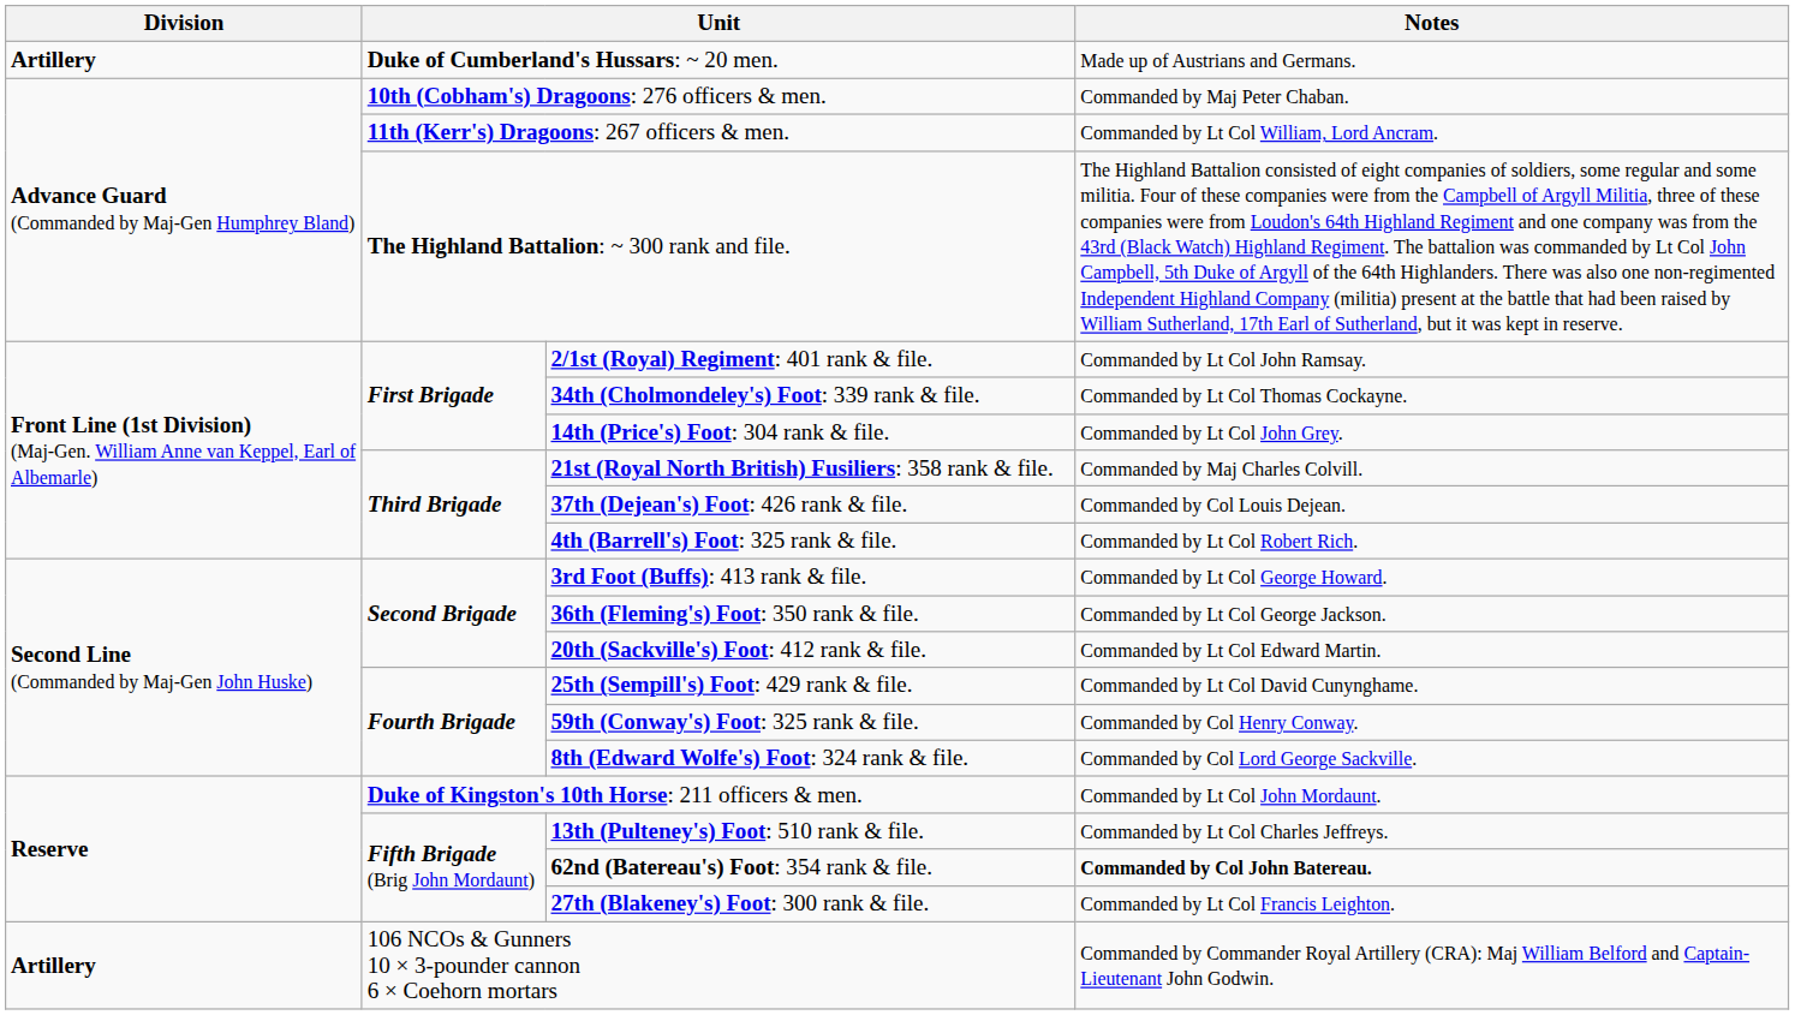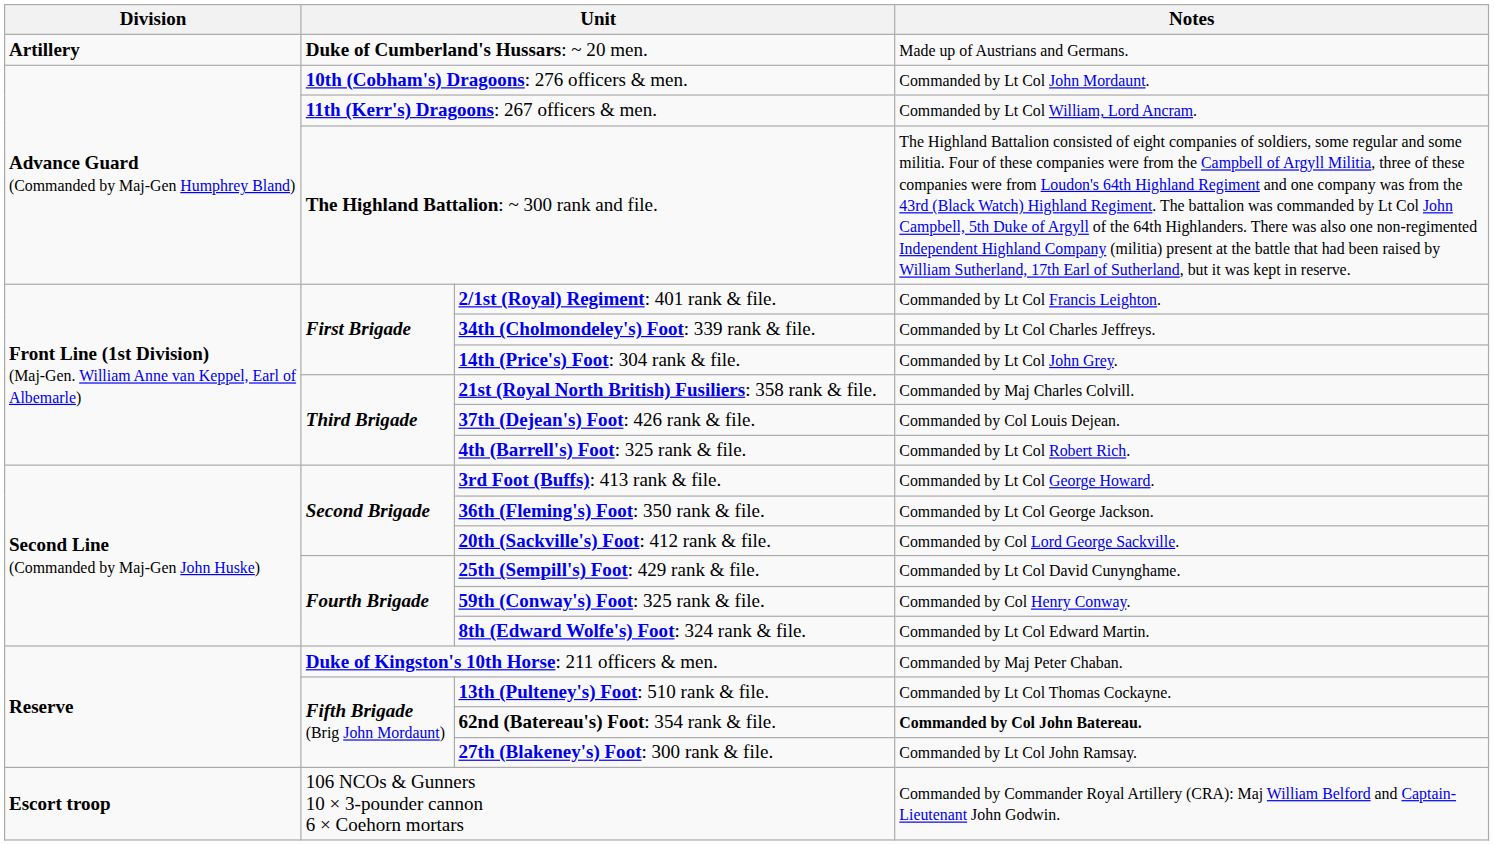 <table class="wikitable">
 <tr>
 <th width=20%>Division</th>
 <th width=40% colspan=2>Unit</th>
 <th>Notes</th>
 </tr>
 <tr>
 <td><strong>Artillery</strong></td>
 <td colspan=2><strong>Duke of Cumberland's Hussars</strong>: ~ 20 men.</td>
 <td><small>Made up of Austrians and Germans.</small></td>
 </tr>
 <tr>
 <td rowspan=3><strong>Advance Guard</strong> <br><small>(Commanded by Maj-Gen <a href='#'>Humphrey Bland</a>)</small></td>
 <td colspan=2><strong><a href='#'>10th (Cobham's) Dragoons</a></strong>: 276 officers & men.</td>
-<td><small>Commanded by Maj Peter Chaban.</small></td>
+<td><small>Commanded by Lt Col <a href='#'>John Mordaunt</a>.</small></td>
 </tr>
 <tr>
 <td colspan=2><strong><a href='#'>11th (Kerr's) Dragoons</a></strong>: 267 officers & men.</td>
 <td><small>Commanded by Lt Col <a href='#'>William, Lord Ancram</a>.</small></td>
 </tr>
 <tr>
 <td colspan=2><strong>The Highland Battalion</strong>: ~ 300 rank and file.</td>
 <td><small>The Highland Battalion consisted of eight companies of soldiers, some regular and some militia. Four of these companies were from the <a href='#'>Campbell of Argyll Militia</a>, three of these companies were from <a href='#'>Loudon's 64th Highland Regiment</a> and one company was from the <a href='#'>43rd (Black Watch) Highland Regiment</a>. The battalion was commanded by Lt Col <a href='#'>John Campbell, 5th Duke of Argyll</a> of the 64th Highlanders. There was also one non-regimented <a href='#'>Independent Highland Company</a> (militia) present at the battle that had been raised by <a href='#'>William Sutherland, 17th Earl of Sutherland</a>, but it was kept in reserve.</small></td>
 </tr>
 <tr>
 <td rowspan=6><strong>Front Line (1st Division)</strong><br><small>(Maj-Gen. <a href='#'>William Anne van Keppel, Earl of Albemarle</a>)</small></td>
 <td rowspan=3><strong><em>First Brigade</em></strong></td>
 <td><strong><a href='#'>2/1st (Royal) Regiment</a></strong>: 401 rank & file.</td>
-<td><small>Commanded by Lt Col John Ramsay.</small></td>
+<td><small>Commanded by Lt Col <a href='#'>Francis Leighton</a>.</small></td>
 </tr>
 <tr>
 <td><strong><a href='#'>34th (Cholmondeley's) Foot</a></strong>: 339 rank & file.</td>
-<td><small>Commanded by Lt Col Thomas Cockayne.</small></td>
+<td><small>Commanded by Lt Col Charles Jeffreys.</small></td>
 </tr>
 <tr>
 <td><strong><a href='#'>14th (Price's) Foot</a></strong>: 304 rank & file.</td>
 <td><small>Commanded by Lt Col <a href='#'>John Grey</a>.</small></td>
 </tr>
 <tr>
 <td rowspan=3><strong><em>Third Brigade</em></strong></td>
 <td><strong><a href='#'>21st (Royal North British) Fusiliers</a></strong>: 358 rank & file.</td>
 <td><small>Commanded by Maj Charles Colvill.</small></td>
 </tr>
 <tr>
 <td><strong><a href='#'>37th (Dejean's) Foot</a></strong>: 426 rank & file.</td>
 <td><small>Commanded by Col Louis Dejean.</small></td>
 </tr>
 <tr>
 <td><strong><a href='#'>4th (Barrell's) Foot</a></strong>: 325 rank & file.</td>
 <td><small>Commanded by Lt Col <a href='#'>Robert Rich</a>.</small></td>
 </tr>
 <tr>
 <td rowspan=6><strong>Second Line</strong><br><small>(Commanded by Maj-Gen <a href='#'>John Huske</a>)</small></td>
 <td rowspan=3><strong><em>Second Brigade</em></strong></td>
 <td><strong><a href='#'>3rd Foot (Buffs)</a></strong>: 413 rank & file.</td>
 <td><small>Commanded by Lt Col <a href='#'>George Howard</a>.</small></td>
 </tr>
 <tr>
 <td><strong><a href='#'>36th (Fleming's) Foot</a></strong>: 350 rank & file.</td>
 <td><small>Commanded by Lt Col George Jackson.</small></td>
 </tr>
 <tr>
 <td><strong><a href='#'>20th (Sackville's) Foot</a></strong>: 412 rank & file.</td>
-<td><small>Commanded by Lt Col Edward Martin.</small></td>
+<td><small>Commanded by Col <a href='#'>Lord George Sackville</a>.</small></td>
 </tr>
 <tr>
 <td rowspan=3><strong><em>Fourth Brigade</em></strong></td>
 <td><strong><a href='#'>25th (Sempill's) Foot</a></strong>: 429 rank & file.</td>
 <td><small>Commanded by Lt Col David Cunynghame.</small></td>
 </tr>
 <tr>
 <td><strong><a href='#'>59th (Conway's) Foot</a></strong>: 325 rank & file.</td>
 <td><small>Commanded by Col <a href='#'>Henry Conway</a>.</small></td>
 </tr>
 <tr>
 <td><strong><a href='#'>8th (Edward Wolfe's) Foot</a></strong>: 324 rank & file.</td>
-<td><small>Commanded by Col <a href='#'>Lord George Sackville</a>.</small></td>
+<td><small>Commanded by Lt Col Edward Martin.</small></td>
 </tr>
 <tr>
 <td rowspan=4><strong>Reserve</strong></td>
 <td colspan=2><strong><a href='#'>Duke of Kingston's 10th Horse</a></strong>: 211 officers & men.</td>
-<td><small>Commanded by Lt Col <a href='#'>John Mordaunt</a>.</small></td>
+<td><small>Commanded by Maj Peter Chaban.</small></td>
 </tr>
 <tr>
 <td rowspan=3><strong><em>Fifth Brigade</em></strong><br><small>(Brig <a href='#'>John Mordaunt</a>)</small></td>
 <td><strong><a href='#'>13th (Pulteney's) Foot</a></strong>: 510 rank & file.</td>
-<td><small>Commanded by Lt Col Charles Jeffreys.</small></td>
+<td><small>Commanded by Lt Col Thomas Cockayne.</small></td>
 </tr>
 <tr>
 <td><strong>62nd (Batereau's) Foot</strong>: 354 rank & file.</td>
 <td><strong><small>Commanded by Col John Batereau.</small></strong></td>
 </tr>
 <tr>
 <td><strong><a href='#'>27th (Blakeney's) Foot</a></strong>: 300 rank & file.</td>
-<td><small>Commanded by Lt Col <a href='#'>Francis Leighton</a>.</small></td>
+<td><small>Commanded by Lt Col John Ramsay.</small></td>
 </tr>
 <tr>
-<td><strong>Artillery</strong></td>
+<td><strong>Escort troop</strong></td>
 <td colspan=2>106 NCOs & Gunners<br>10 × 3-pounder cannon<br>6 × Coehorn mortars</td>
 <td><small>Commanded by Commander Royal Artillery (CRA): Maj <a href='#'>William Belford</a> and <a href='#'>Captain-Lieutenant</a> John Godwin.</small></td>
 </tr>
 </table>
